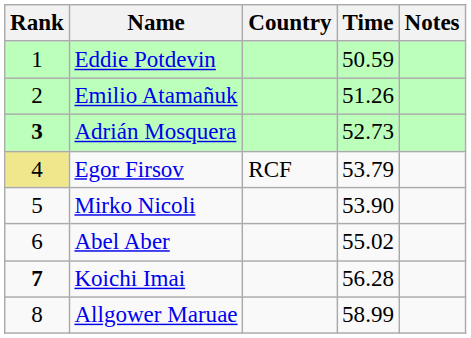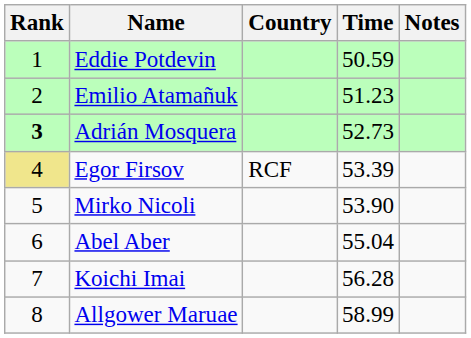 <table class="wikitable" style="text-align:center">
 <tr>
 <th>Rank</th>
 <th>Name</th>
 <th>Country</th>
 <th>Time</th>
 <th>Notes</th>
 </tr>
 <tr bgcolor=bbffbb>
 <td>1</td>
 <td align="left"><a href='#'>Eddie Potdevin</a></td>
 <td align="left"></td>
 <td>50.59</td>
 <td></td>
 </tr>
 <tr bgcolor=bbffbb>
 <td>2</td>
 <td align="left"><a href='#'>Emilio Atamañuk</a></td>
 <td align="left"></td>
-<td>51.26</td>
+<td>51.23</td>
 <td></td>
 </tr>
 <tr bgcolor=bbffbb>
 <td><strong>3</strong></td>
 <td align="left"><a href='#'>Adrián Mosquera</a></td>
 <td align="left"></td>
 <td>52.73</td>
 <td></td>
 </tr>
 <tr>
 <td style="background: khaki;">4</td>
 <td align="left"><a href='#'>Egor Firsov</a></td>
 <td align="left"> RCF</td>
-<td>53.79</td>
+<td>53.39</td>
 <td></td>
 </tr>
 <tr>
 <td>5</td>
 <td align="left"><a href='#'>Mirko Nicoli</a></td>
 <td align="left"></td>
 <td>53.90</td>
 <td></td>
 </tr>
 <tr>
 <td>6</td>
 <td align="left"><a href='#'>Abel Aber</a></td>
 <td align="left"></td>
-<td>55.02</td>
+<td>55.04</td>
 <td></td>
 </tr>
 <tr>
-<td><strong>7</strong></td>
+<td>7</td>
 <td align="left"><a href='#'>Koichi Imai</a></td>
 <td align="left"></td>
 <td>56.28</td>
 <td></td>
 </tr>
 <tr>
 <td>8</td>
 <td align="left"><a href='#'>Allgower Maruae</a></td>
 <td align="left"></td>
 <td>58.99</td>
 <td></td>
 </tr>
 </table>
